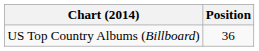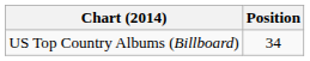 <table class="wikitable">
 <tr>
 <th>Chart (2014)</th>
 <th>Position</th>
 </tr>
 <tr>
 <td>US Top Country Albums (<em>Billboard</em>)</td>
-<td style="text-align:center;">36</td>
+<td style="text-align:center;">34</td>
 </tr>
 </table>
